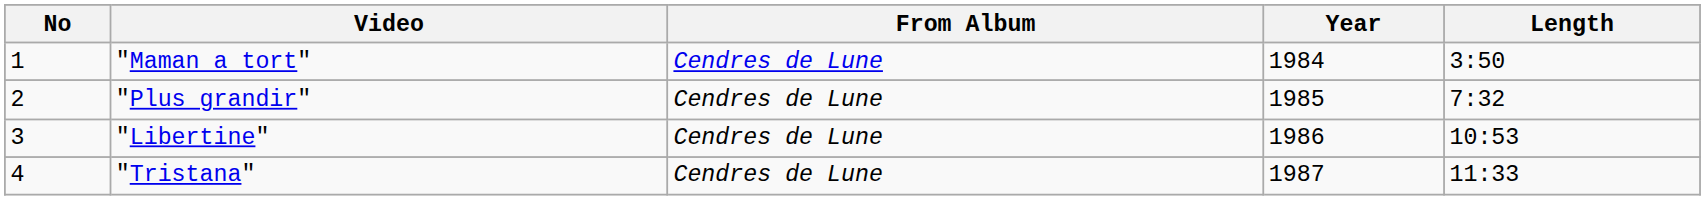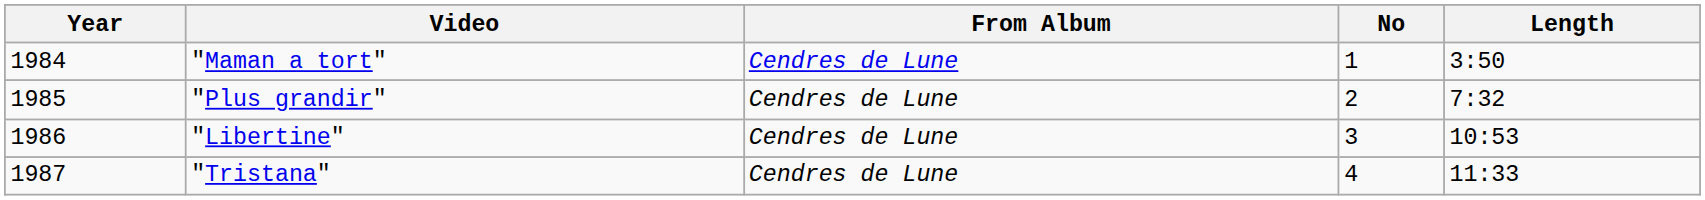 <table class="wikitable" width="75%" border="1">
 <tr>
-<th>No</th>
+<th>Year</th>
 <th>Video</th>
 <th>From Album</th>
-<th>Year</th>
+<th>No</th>
 <th>Length</th>
 </tr>
 <tr>
-<td>1</td>
+<td>1984</td>
 <td>"<a href='#'>Maman a tort</a>"</td>
 <td><em><a href='#'>Cendres de Lune</a></em></td>
-<td>1984</td>
+<td>1</td>
 <td>3:50</td>
 </tr>
 <tr>
-<td>2</td>
+<td>1985</td>
 <td>"<a href='#'>Plus grandir</a>"</td>
 <td><em>Cendres de Lune</em></td>
-<td>1985</td>
+<td>2</td>
 <td>7:32</td>
 </tr>
 <tr>
-<td>3</td>
+<td>1986</td>
 <td>"<a href='#'>Libertine</a>"</td>
 <td><em>Cendres de Lune</em></td>
-<td>1986</td>
+<td>3</td>
 <td>10:53</td>
 </tr>
 <tr>
-<td>4</td>
+<td>1987</td>
 <td>"<a href='#'>Tristana</a>"</td>
 <td><em>Cendres de Lune</em></td>
-<td>1987</td>
+<td>4</td>
 <td>11:33</td>
 </tr>
 </table>
